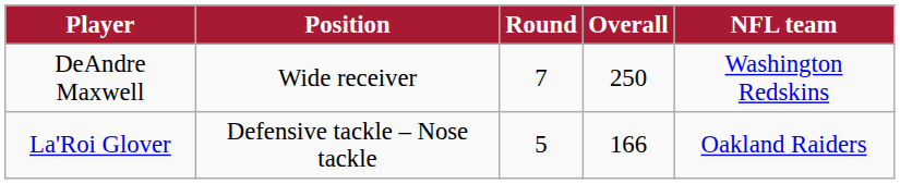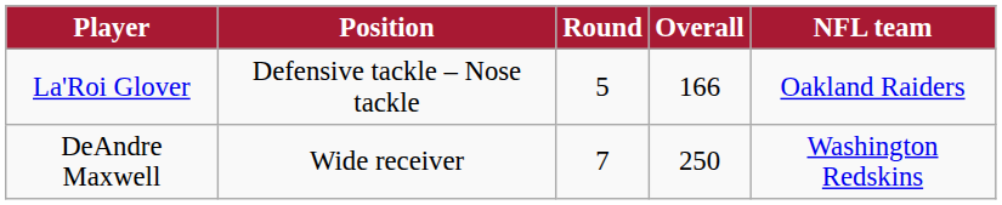 <table class="wikitable" width="65%">
 <tr>
 <th style="background:#A81933;color:#FFFFFF;">Player</th>
 <th style="background:#A81933;color:#FFFFFF;">Position</th>
 <th style="background:#A81933;color:#FFFFFF;">Round</th>
 <th style="background:#A81933;color:#FFFFFF;">Overall</th>
 <th style="background:#A81933;color:#FFFFFF;">NFL team</th>
 </tr>
 <tr align="center" bgcolor="">
+<td><a href='#'>La'Roi Glover</a></td>
+<td>Defensive tackle – Nose tackle</td>
+<td>5</td>
+<td>166</td>
+<td><a href='#'>Oakland Raiders</a></td>
+</tr>
+<tr align="center" bgcolor="">
 <td>DeAndre Maxwell</td>
 <td>Wide receiver</td>
 <td>7</td>
 <td>250</td>
 <td><a href='#'>Washington Redskins</a></td>
 </tr>
-<tr align="center" bgcolor="">
-<td><a href='#'>La'Roi Glover</a></td>
-<td>Defensive tackle – Nose tackle</td>
-<td>5</td>
-<td>166</td>
-<td><a href='#'>Oakland Raiders</a></td>
-</tr>
 </table>
